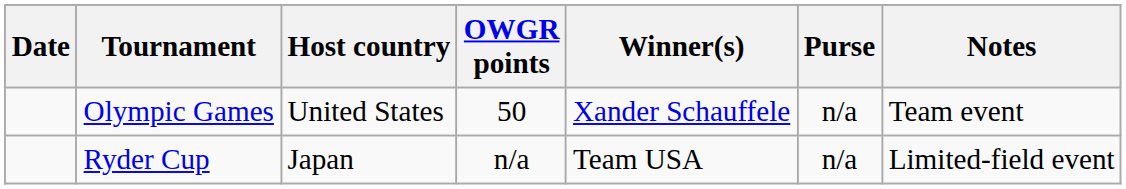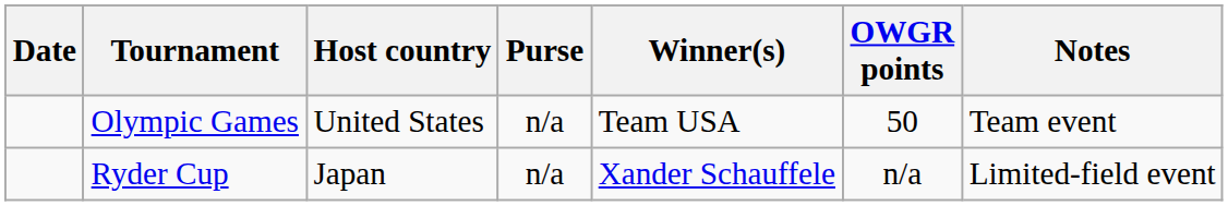 <table class="wikitable" style="font-size:95%">
 <tr>
 <th>Date</th>
 <th>Tournament</th>
 <th>Host country</th>
+<th>Purse</th>
+<th>Winner(s)</th>
 <th><a href='#'>OWGR</a><br>points</th>
-<th>Winner(s)</th>
-<th>Purse</th>
 <th>Notes</th>
 </tr>
 <tr>
 <td></td>
 <td><a href='#'>Olympic Games</a></td>
 <td>United States</td>
+<td align=center>n/a</td>
+<td> Team USA</td>
 <td align=center>50</td>
-<td> <a href='#'>Xander Schauffele</a></td>
-<td align=center>n/a</td>
 <td>Team event</td>
 </tr>
 <tr>
 <td></td>
 <td><a href='#'>Ryder Cup</a></td>
 <td>Japan</td>
 <td align=center>n/a</td>
-<td> Team USA</td>
+<td> <a href='#'>Xander Schauffele</a></td>
 <td align=center>n/a</td>
 <td>Limited-field event</td>
 </tr>
 </table>
